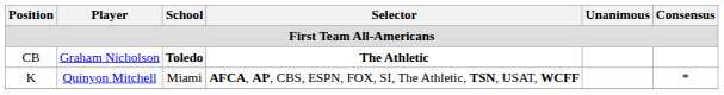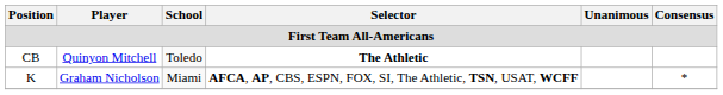 <table class="wikitable" border="0">
 <tr>
 <th>Position</th>
 <th>Player</th>
 <th>School</th>
 <th>Selector</th>
 <th>Unanimous</th>
 <th>Consensus</th>
 </tr>
 <tr>
 <td colspan="6" style="text-align:center; background:#ddd;"><strong>First Team All-Americans</strong></td>
 </tr>
 <tr style="text-align:center;">
 <td style="background:white">CB</td>
-<td style="background:white"><a href='#'>Graham Nicholson</a></td>
-<td style=><strong>Toledo</strong></td>
+<td style="background:white"><a href='#'>Quinyon Mitchell</a></td>
+<td style=>Toledo</td>
 <td style="background:white"><strong>The Athletic</strong></td>
 <td style="background:white"></td>
 <td style="background:white"></td>
 </tr>
 <tr style="text-align:center;">
 <td style="background:white">K</td>
-<td style="background:white"><a href='#'>Quinyon Mitchell</a></td>
+<td style="background:white"><a href='#'>Graham Nicholson</a></td>
 <td style=>Miami</td>
 <td style="background:white"><strong>AFCA</strong>, <strong>AP</strong>, CBS, ESPN, FOX, SI, The Athletic, <strong>TSN</strong>, USAT, <strong>WCFF</strong></td>
 <td style="background:white"></td>
 <td style="background:white">*</td>
 </tr>
 <tr>
 </tr>
 </table>
